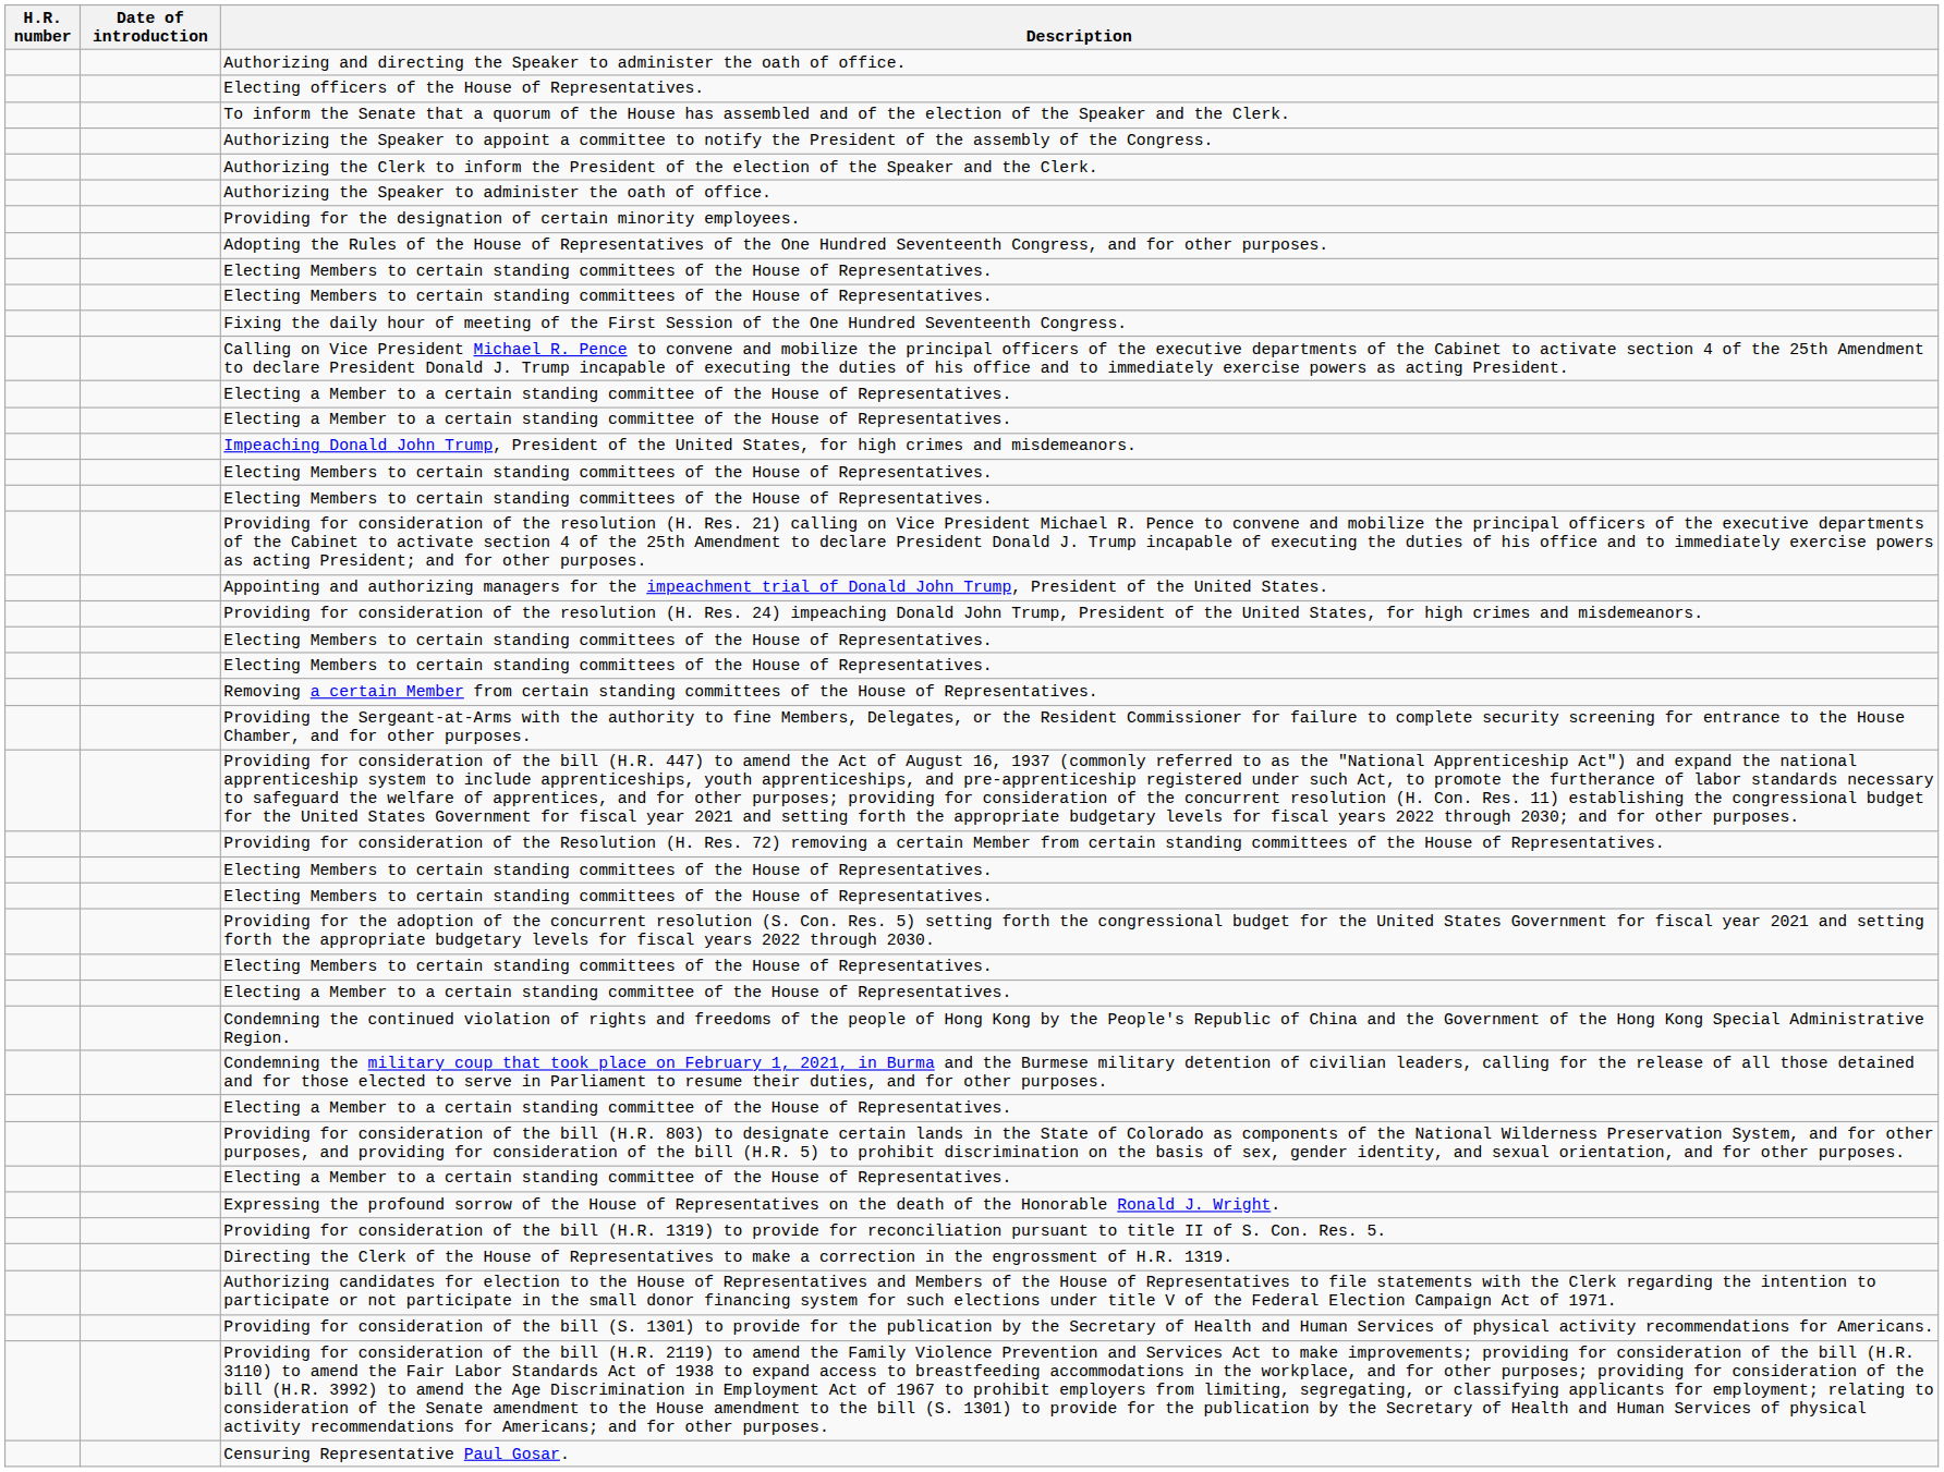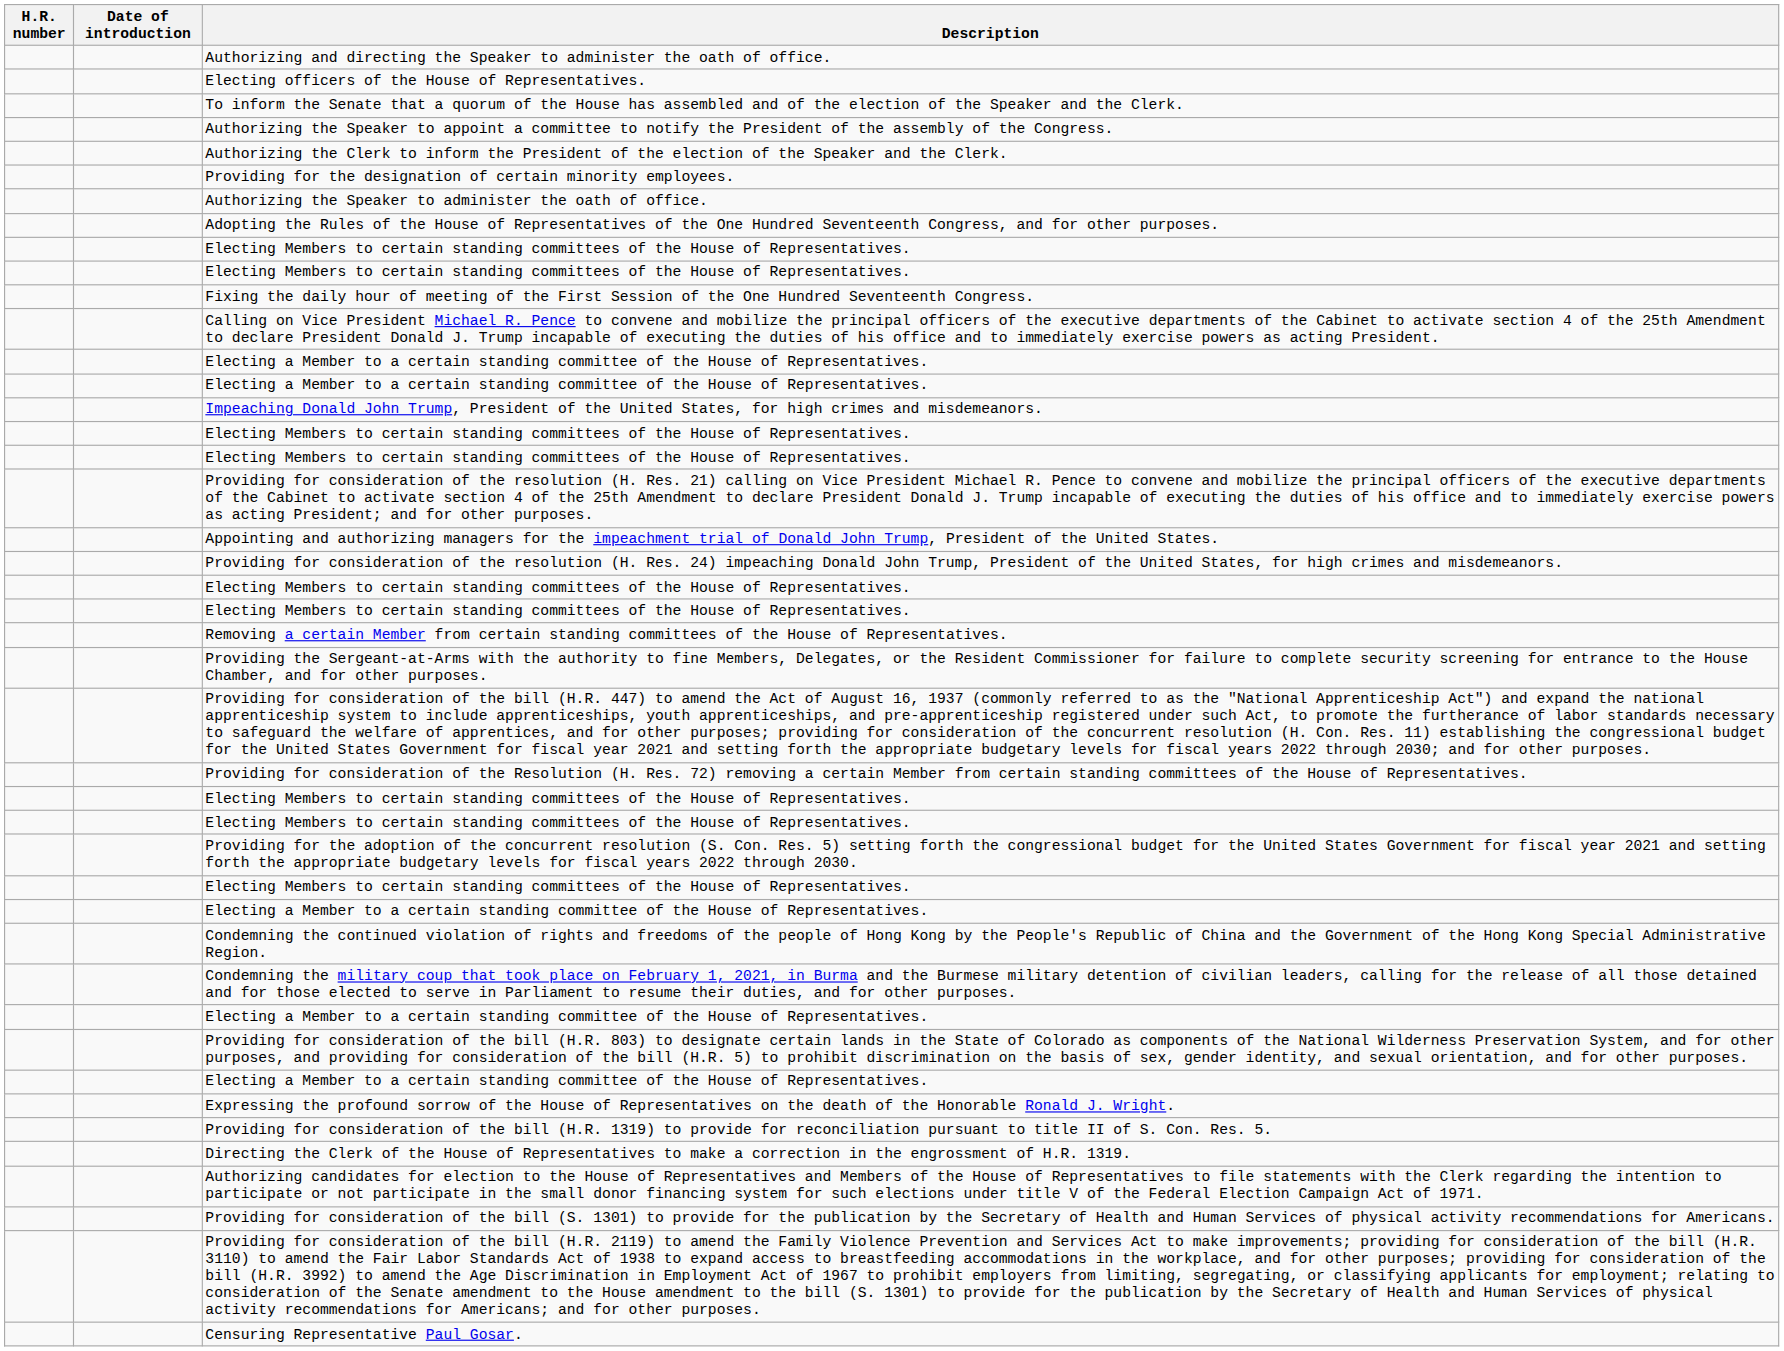 <table class="wikitable">
 <tr valign="bottom">
 <th>H.R. number</th>
 <th>Date of introduction</th>
 <th>Description</th>
 </tr>
 <tr>
 <td></td>
 <td></td>
 <td>Authorizing and directing the Speaker to administer the oath of office.</td>
 </tr>
 <tr>
 <td></td>
 <td></td>
 <td>Electing officers of the House of Representatives.</td>
 </tr>
 <tr>
 <td></td>
 <td></td>
 <td>To inform the Senate that a quorum of the House has assembled and of the election of the Speaker and the Clerk.</td>
 </tr>
 <tr>
 <td></td>
 <td></td>
 <td>Authorizing the Speaker to appoint a committee to notify the President of the assembly of the Congress.</td>
 </tr>
 <tr>
 <td></td>
 <td></td>
 <td>Authorizing the Clerk to inform the President of the election of the Speaker and the Clerk.</td>
 </tr>
 <tr>
 <td></td>
 <td></td>
-<td>Authorizing the Speaker to administer the oath of office.</td>
+<td>Providing for the designation of certain minority employees.</td>
 </tr>
 <tr>
 <td></td>
 <td></td>
-<td>Providing for the designation of certain minority employees.</td>
+<td>Authorizing the Speaker to administer the oath of office.</td>
 </tr>
 <tr>
 <td></td>
 <td></td>
 <td>Adopting the Rules of the House of Representatives of the One Hundred Seventeenth Congress, and for other purposes.</td>
 </tr>
 <tr>
 <td></td>
 <td></td>
 <td>Electing Members to certain standing committees of the House of Representatives.</td>
 </tr>
 <tr>
 <td></td>
 <td></td>
 <td>Electing Members to certain standing committees of the House of Representatives.</td>
 </tr>
 <tr>
 <td></td>
 <td></td>
 <td>Fixing the daily hour of meeting of the First Session of the One Hundred Seventeenth Congress.</td>
 </tr>
 <tr>
 <td></td>
 <td></td>
 <td>Calling on Vice President <a href='#'>Michael R. Pence</a> to convene and mobilize the principal officers of the executive departments of the Cabinet to activate section 4 of the 25th Amendment to declare President Donald J. Trump incapable of executing the duties of his office and to immediately exercise powers as acting President.</td>
 </tr>
 <tr>
 <td></td>
 <td></td>
 <td>Electing a Member to a certain standing committee of the House of Representatives.</td>
 </tr>
 <tr>
 <td></td>
 <td></td>
 <td>Electing a Member to a certain standing committee of the House of Representatives.</td>
 </tr>
 <tr>
 <td></td>
 <td></td>
 <td><a href='#'>Impeaching Donald John Trump</a>, President of the United States, for high crimes and misdemeanors.</td>
 </tr>
 <tr>
 <td></td>
 <td></td>
 <td>Electing Members to certain standing committees of the House of Representatives.</td>
 </tr>
 <tr>
 <td></td>
 <td></td>
 <td>Electing Members to certain standing committees of the House of Representatives.</td>
 </tr>
 <tr>
 <td></td>
 <td></td>
 <td>Providing for consideration of the resolution (H. Res. 21) calling on Vice President Michael R. Pence to convene and mobilize the principal officers of the executive departments of the Cabinet to activate section 4 of the 25th Amendment to declare President Donald J. Trump incapable of executing the duties of his office and to immediately exercise powers as acting President; and for other purposes.</td>
 </tr>
 <tr>
 <td></td>
 <td></td>
 <td>Appointing and authorizing managers for the <a href='#'>impeachment trial of Donald John Trump</a>, President of the United States.</td>
 </tr>
 <tr>
 <td></td>
 <td></td>
 <td>Providing for consideration of the resolution (H. Res. 24) impeaching Donald John Trump, President of the United States, for high crimes and misdemeanors.</td>
 </tr>
 <tr>
 <td></td>
 <td></td>
 <td>Electing Members to certain standing committees of the House of Representatives.</td>
 </tr>
 <tr>
 <td></td>
 <td></td>
 <td>Electing Members to certain standing committees of the House of Representatives.</td>
 </tr>
 <tr>
 <td></td>
 <td></td>
 <td>Removing <a href='#'>a certain Member</a> from certain standing committees of the House of Representatives.</td>
 </tr>
 <tr>
 <td></td>
 <td></td>
 <td>Providing the Sergeant-at-Arms with the authority to fine Members, Delegates, or the Resident Commissioner for failure to complete security screening for entrance to the House Chamber, and for other purposes.</td>
 </tr>
 <tr>
 <td></td>
 <td></td>
 <td>Providing for consideration of the bill (H.R. 447) to amend the Act of August 16, 1937 (commonly referred to as the "National Apprenticeship Act") and expand the national apprenticeship system to include apprenticeships, youth apprenticeships, and pre-apprenticeship registered under such Act, to promote the furtherance of labor standards necessary to safeguard the welfare of apprentices, and for other purposes; providing for consideration of the concurrent resolution (H. Con. Res. 11) establishing the congressional budget for the United States Government for fiscal year 2021 and setting forth the appropriate budgetary levels for fiscal years 2022 through 2030; and for other purposes.</td>
 </tr>
 <tr>
 <td></td>
 <td></td>
 <td>Providing for consideration of the Resolution (H. Res. 72) removing a certain Member from certain standing committees of the House of Representatives.</td>
 </tr>
 <tr>
 <td></td>
 <td></td>
 <td>Electing Members to certain standing committees of the House of Representatives.</td>
 </tr>
 <tr>
 <td></td>
 <td></td>
 <td>Electing Members to certain standing committees of the House of Representatives.</td>
 </tr>
 <tr>
 <td></td>
 <td></td>
 <td>Providing for the adoption of the concurrent resolution (S. Con. Res. 5) setting forth the congressional budget for the United States Government for fiscal year 2021 and setting forth the appropriate budgetary levels for fiscal years 2022 through 2030.</td>
 </tr>
 <tr>
 <td></td>
 <td></td>
 <td>Electing Members to certain standing committees of the House of Representatives.</td>
 </tr>
 <tr>
 <td></td>
 <td></td>
 <td>Electing a Member to a certain standing committee of the House of Representatives.</td>
 </tr>
 <tr>
 <td></td>
 <td></td>
 <td>Condemning the continued violation of rights and freedoms of the people of Hong Kong by the People's Republic of China and the Government of the Hong Kong Special Administrative Region.</td>
 </tr>
 <tr>
 <td></td>
 <td></td>
 <td>Condemning the <a href='#'>military coup that took place on February 1, 2021, in Burma</a> and the Burmese military detention of civilian leaders, calling for the release of all those detained and for those elected to serve in Parliament to resume their duties, and for other purposes.</td>
 </tr>
 <tr>
 <td></td>
 <td></td>
 <td>Electing a Member to a certain standing committee of the House of Representatives.</td>
 </tr>
 <tr>
 <td></td>
 <td></td>
 <td>Providing for consideration of the bill (H.R. 803) to designate certain lands in the State of Colorado as components of the National Wilderness Preservation System, and for other purposes, and providing for consideration of the bill (H.R. 5) to prohibit discrimination on the basis of sex, gender identity, and sexual orientation, and for other purposes.</td>
 </tr>
 <tr>
 <td></td>
 <td></td>
 <td>Electing a Member to a certain standing committee of the House of Representatives.</td>
 </tr>
 <tr>
 <td></td>
 <td></td>
 <td>Expressing the profound sorrow of the House of Representatives on the death of the Honorable <a href='#'>Ronald J. Wright</a>.</td>
 </tr>
 <tr>
 <td></td>
 <td></td>
 <td>Providing for consideration of the bill (H.R. 1319) to provide for reconciliation pursuant to title II of S. Con. Res. 5.</td>
 </tr>
 <tr>
 <td></td>
 <td></td>
 <td>Directing the Clerk of the House of Representatives to make a correction in the engrossment of H.R. 1319.</td>
 </tr>
 <tr>
 <td></td>
 <td></td>
 <td>Authorizing candidates for election to the House of Representatives and Members of the House of Representatives to file statements with the Clerk regarding the intention to participate or not participate in the small donor financing system for such elections under title V of the Federal Election Campaign Act of 1971.</td>
 </tr>
 <tr>
 <td></td>
 <td></td>
 <td>Providing for consideration of the bill (S. 1301) to provide for the publication by the Secretary of Health and Human Services of physical activity recommendations for Americans.</td>
 </tr>
 <tr>
 <td></td>
 <td></td>
 <td>Providing for consideration of the bill (H.R. 2119) to amend the Family Violence Prevention and Services Act to make improvements; providing for consideration of the bill (H.R. 3110) to amend the Fair Labor Standards Act of 1938 to expand access to breastfeeding accommodations in the workplace, and for other purposes; providing for consideration of the bill (H.R. 3992) to amend the Age Discrimination in Employment Act of 1967 to prohibit employers from limiting, segregating, or classifying applicants for employment; relating to consideration of the Senate amendment to the House amendment to the bill (S. 1301) to provide for the publication by the Secretary of Health and Human Services of physical activity recommendations for Americans; and for other purposes.</td>
 </tr>
 <tr>
 <td></td>
 <td></td>
 <td>Censuring Representative <a href='#'>Paul Gosar</a>.</td>
 </tr>
 </table>
